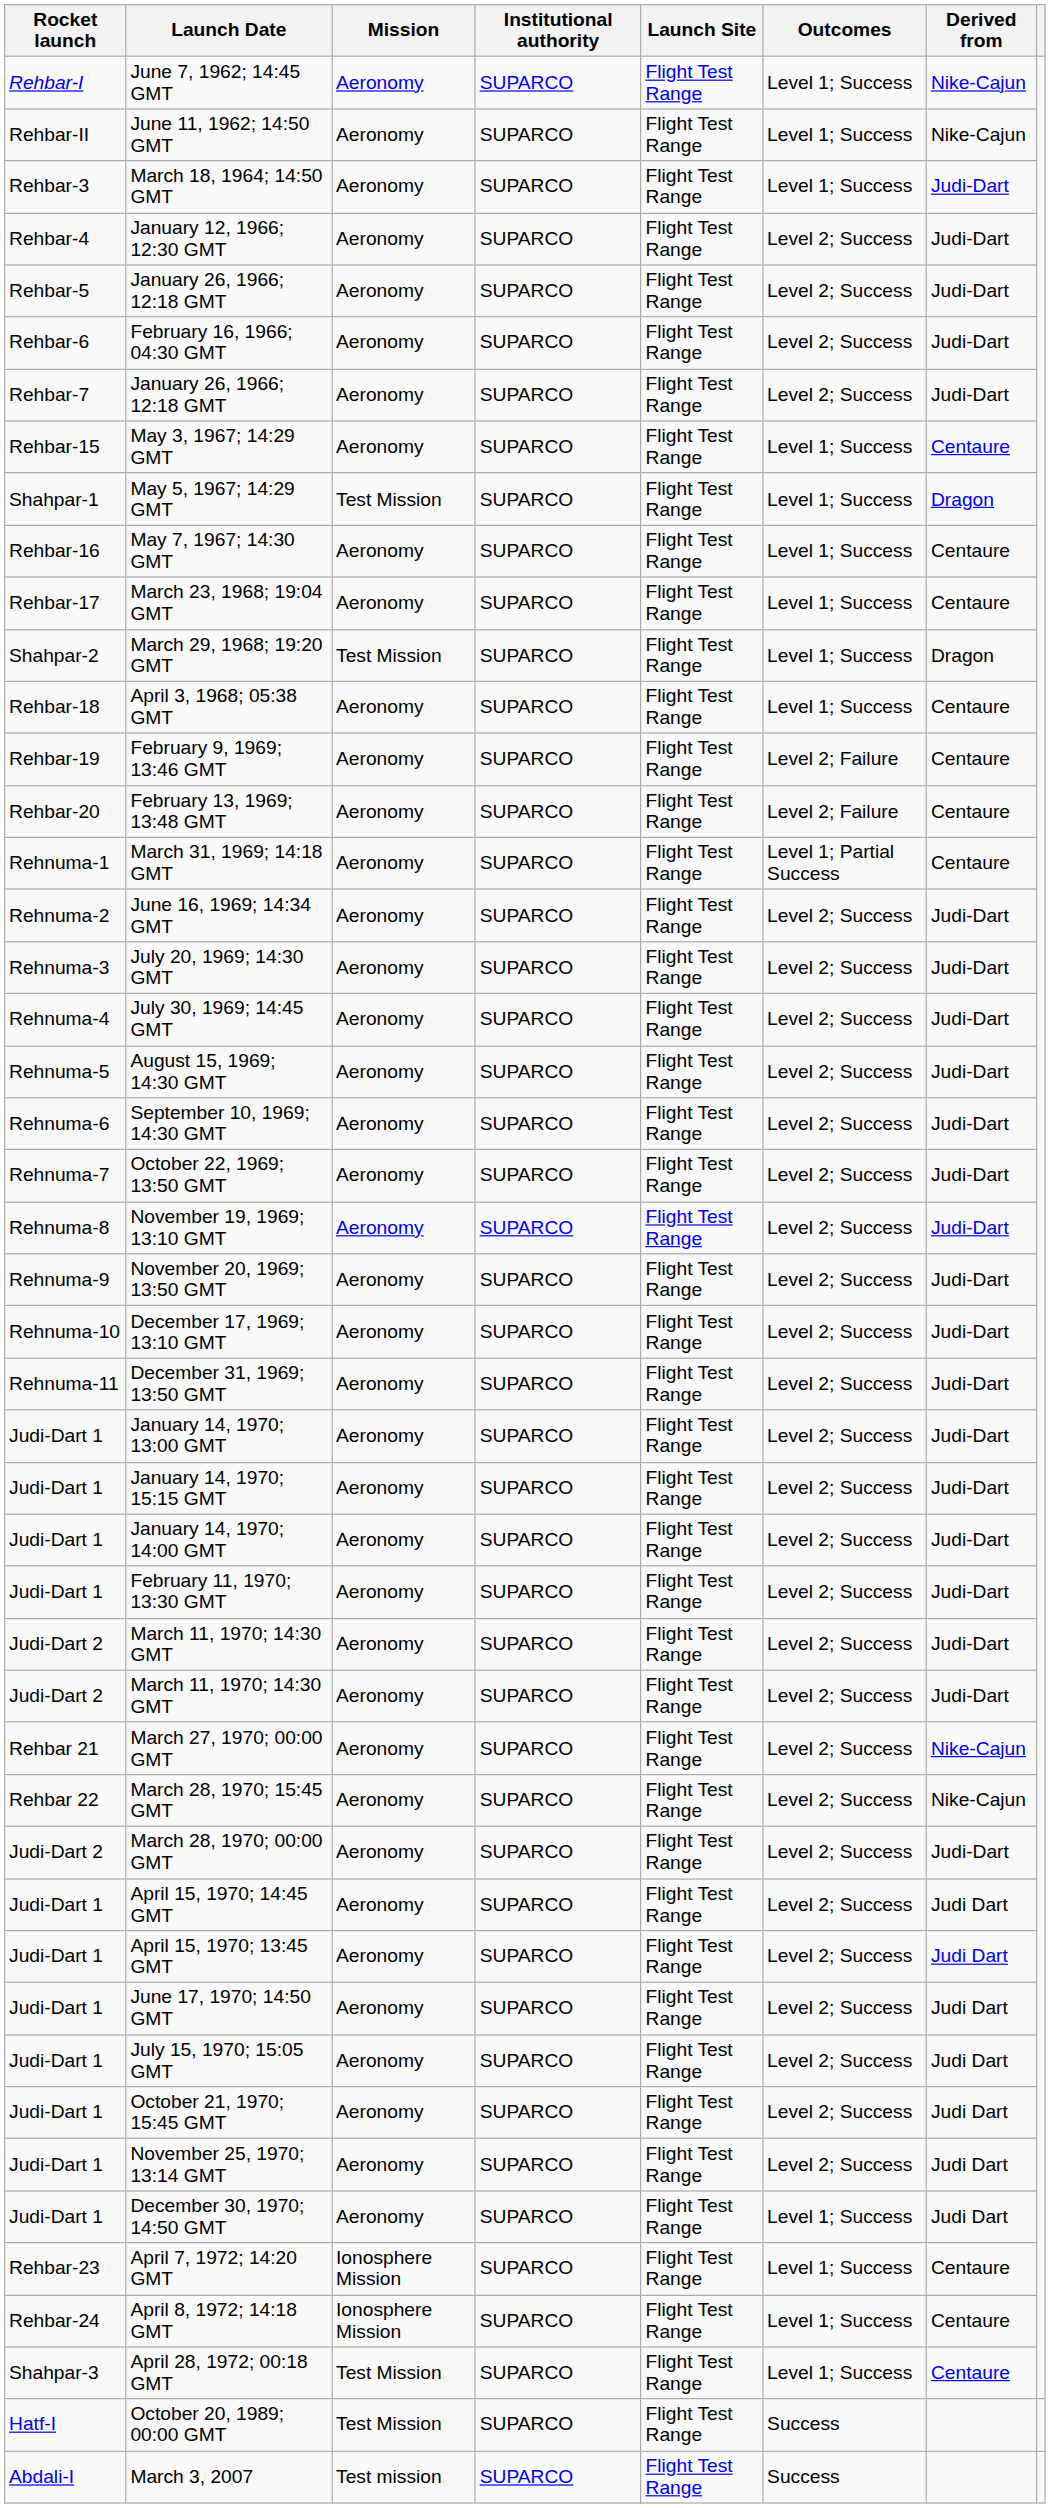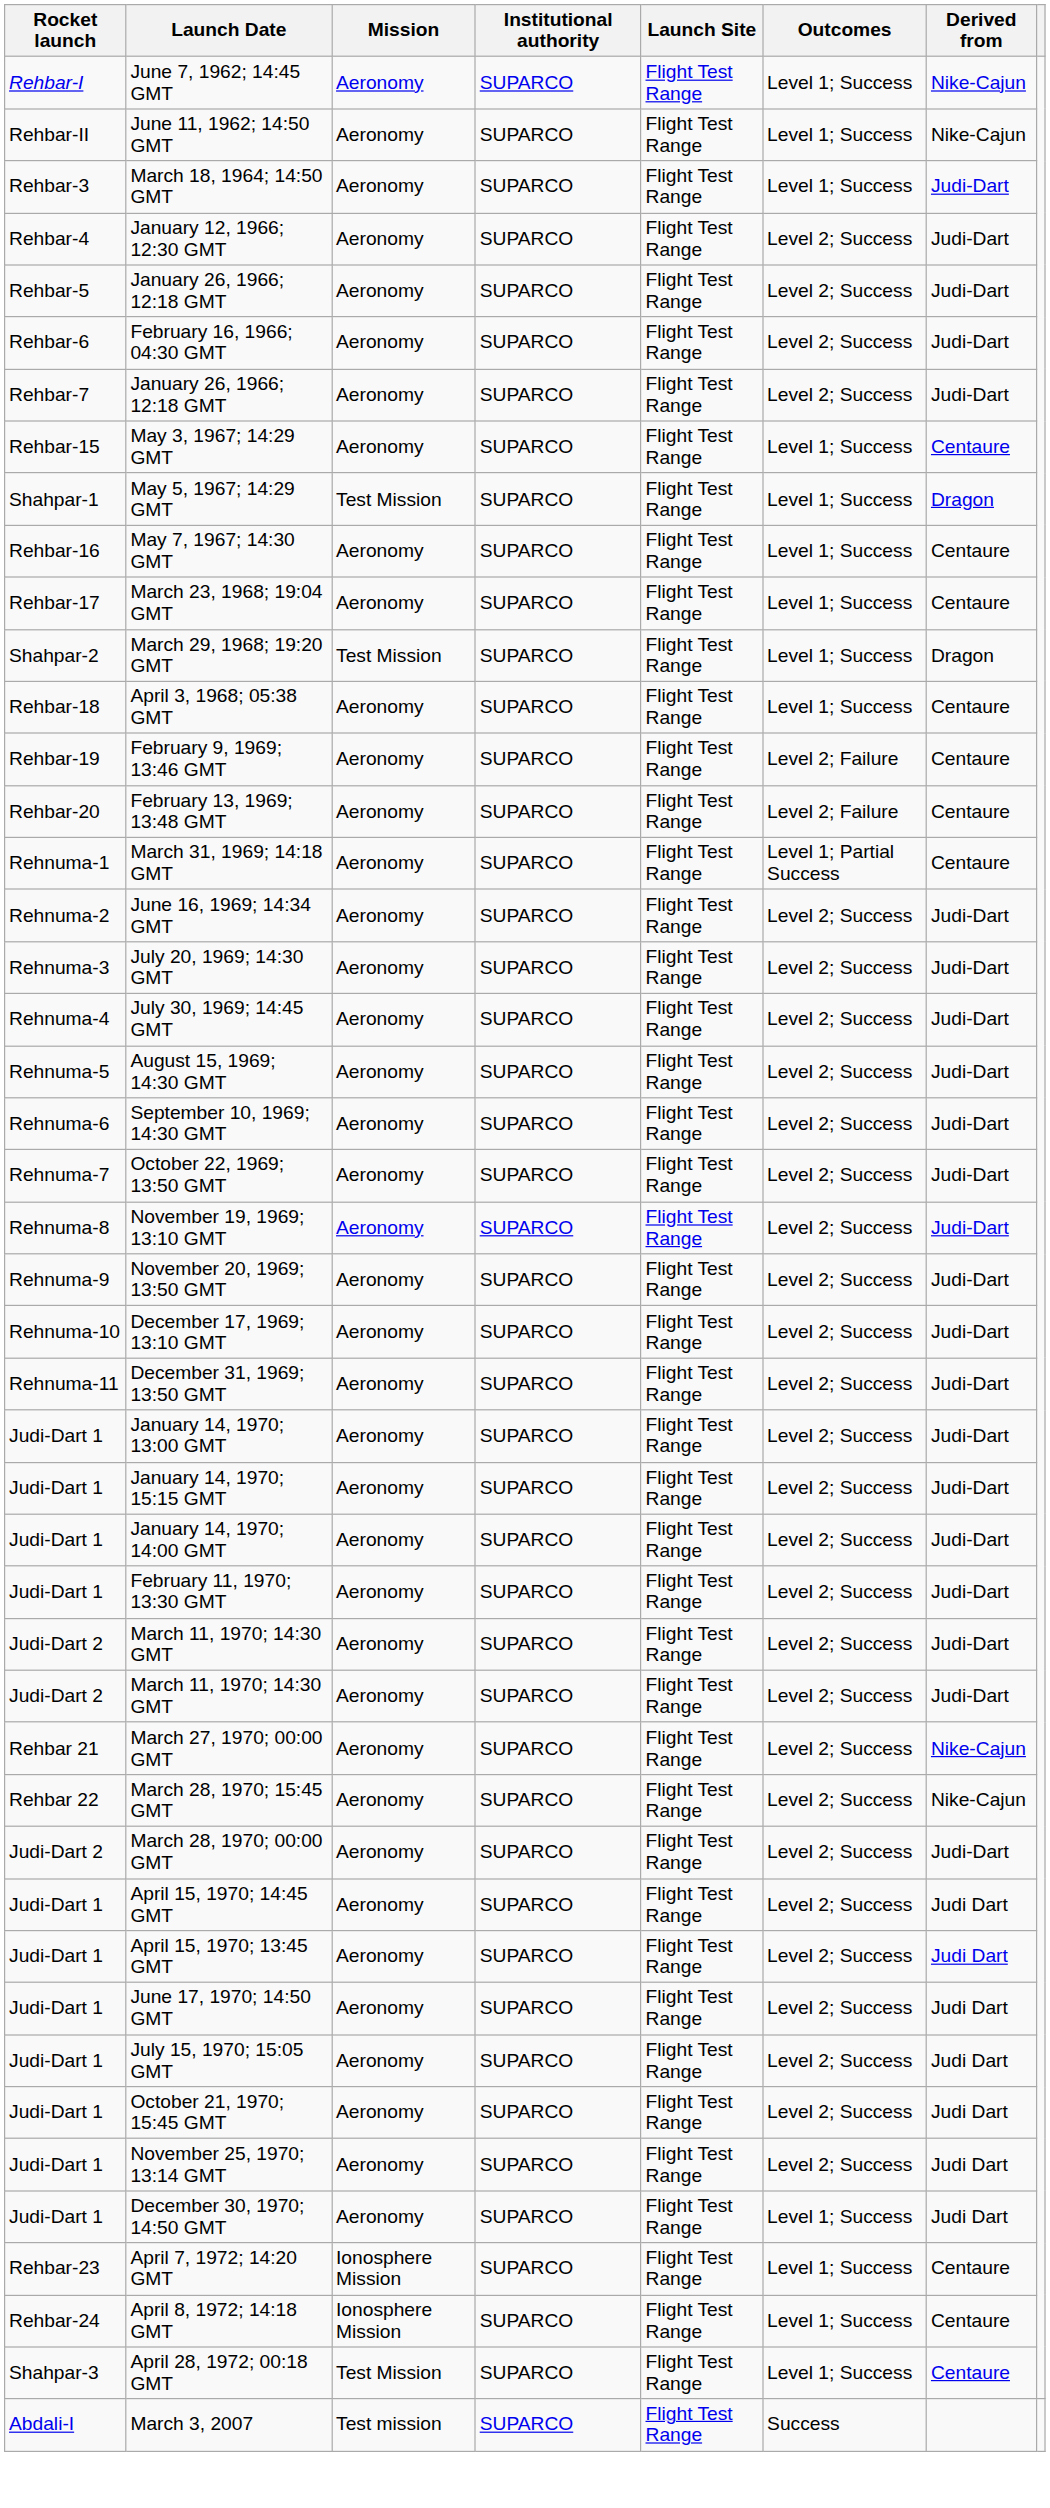 <table class="wikitable">
 <tr>
 <th>Rocket launch</th>
 <th>Launch Date</th>
 <th>Mission</th>
 <th>Institutional authority</th>
 <th>Launch Site</th>
 <th>Outcomes</th>
 <th>Derived from</th>
 <th></th>
 </tr>
 <tr>
 <td><em><a href='#'>Rehbar-I</a></em></td>
 <td>June 7, 1962; 14:45 GMT</td>
 <td><a href='#'>Aeronomy</a></td>
 <td><a href='#'>SUPARCO</a></td>
 <td><a href='#'>Flight Test Range</a></td>
 <td>Level 1; Success</td>
 <td><a href='#'>Nike-Cajun</a></td>
 <td rowspan="45"></td>
 </tr>
 <tr>
 <td>Rehbar-II</td>
 <td>June 11, 1962; 14:50 GMT</td>
 <td>Aeronomy</td>
 <td>SUPARCO</td>
 <td>Flight Test Range</td>
 <td>Level 1; Success</td>
 <td>Nike-Cajun</td>
 </tr>
 <tr>
 <td>Rehbar-3</td>
 <td>March 18, 1964; 14:50 GMT</td>
 <td>Aeronomy</td>
 <td>SUPARCO</td>
 <td>Flight Test Range</td>
 <td>Level 1; Success</td>
 <td><a href='#'>Judi-Dart</a></td>
 </tr>
 <tr>
 <td>Rehbar-4</td>
 <td>January 12, 1966; 12:30 GMT</td>
 <td>Aeronomy</td>
 <td>SUPARCO</td>
 <td>Flight Test Range</td>
 <td>Level 2; Success</td>
 <td>Judi-Dart</td>
 </tr>
 <tr>
 <td>Rehbar-5</td>
 <td>January 26, 1966; 12:18 GMT</td>
 <td>Aeronomy</td>
 <td>SUPARCO</td>
 <td>Flight Test Range</td>
 <td>Level 2; Success</td>
 <td>Judi-Dart</td>
 </tr>
 <tr>
 <td>Rehbar-6</td>
 <td>February 16, 1966; 04:30 GMT</td>
 <td>Aeronomy</td>
 <td>SUPARCO</td>
 <td>Flight Test Range</td>
 <td>Level 2; Success</td>
 <td>Judi-Dart</td>
 </tr>
 <tr>
 <td>Rehbar-7</td>
 <td>January 26, 1966; 12:18 GMT</td>
 <td>Aeronomy</td>
 <td>SUPARCO</td>
 <td>Flight Test Range</td>
 <td>Level 2; Success</td>
 <td>Judi-Dart</td>
 </tr>
 <tr>
 <td>Rehbar-15</td>
 <td>May 3, 1967; 14:29 GMT</td>
 <td>Aeronomy</td>
 <td>SUPARCO</td>
 <td>Flight Test Range</td>
 <td>Level 1; Success</td>
 <td><a href='#'>Centaure</a></td>
 </tr>
 <tr>
 <td>Shahpar-1</td>
 <td>May 5, 1967; 14:29 GMT</td>
 <td>Test Mission</td>
 <td>SUPARCO</td>
 <td>Flight Test Range</td>
 <td>Level 1; Success</td>
 <td><a href='#'>Dragon</a></td>
 </tr>
 <tr>
 <td>Rehbar-16</td>
 <td>May 7, 1967; 14:30 GMT</td>
 <td>Aeronomy</td>
 <td>SUPARCO</td>
 <td>Flight Test Range</td>
 <td>Level 1; Success</td>
 <td>Centaure</td>
 </tr>
 <tr>
 <td>Rehbar-17</td>
 <td>March 23, 1968; 19:04 GMT</td>
 <td>Aeronomy</td>
 <td>SUPARCO</td>
 <td>Flight Test Range</td>
 <td>Level 1; Success</td>
 <td>Centaure</td>
 </tr>
 <tr>
 <td>Shahpar-2</td>
 <td>March 29, 1968; 19:20 GMT</td>
 <td>Test Mission</td>
 <td>SUPARCO</td>
 <td>Flight Test Range</td>
 <td>Level 1; Success</td>
 <td>Dragon</td>
 </tr>
 <tr>
 <td>Rehbar-18</td>
 <td>April 3, 1968; 05:38 GMT</td>
 <td>Aeronomy</td>
 <td>SUPARCO</td>
 <td>Flight Test Range</td>
 <td>Level 1; Success</td>
 <td>Centaure</td>
 </tr>
 <tr>
 <td>Rehbar-19</td>
 <td>February 9, 1969; 13:46 GMT</td>
 <td>Aeronomy</td>
 <td>SUPARCO</td>
 <td>Flight Test Range</td>
 <td>Level 2; Failure</td>
 <td>Centaure</td>
 </tr>
 <tr>
 <td>Rehbar-20</td>
 <td>February 13, 1969; 13:48 GMT</td>
 <td>Aeronomy</td>
 <td>SUPARCO</td>
 <td>Flight Test Range</td>
 <td>Level 2; Failure</td>
 <td>Centaure</td>
 </tr>
 <tr>
 <td>Rehnuma-1</td>
 <td>March 31, 1969; 14:18 GMT</td>
 <td>Aeronomy</td>
 <td>SUPARCO</td>
 <td>Flight Test Range</td>
 <td>Level 1; Partial Success</td>
 <td>Centaure</td>
 </tr>
 <tr>
 <td>Rehnuma-2</td>
 <td>June 16, 1969; 14:34 GMT</td>
 <td>Aeronomy</td>
 <td>SUPARCO</td>
 <td>Flight Test Range</td>
 <td>Level 2; Success</td>
 <td>Judi-Dart</td>
 </tr>
 <tr>
 <td>Rehnuma-3</td>
 <td>July 20, 1969; 14:30 GMT</td>
 <td>Aeronomy</td>
 <td>SUPARCO</td>
 <td>Flight Test Range</td>
 <td>Level 2; Success</td>
 <td>Judi-Dart</td>
 </tr>
 <tr>
 <td>Rehnuma-4</td>
 <td>July 30, 1969; 14:45 GMT</td>
 <td>Aeronomy</td>
 <td>SUPARCO</td>
 <td>Flight Test Range</td>
 <td>Level 2; Success</td>
 <td>Judi-Dart</td>
 </tr>
 <tr>
 <td>Rehnuma-5</td>
 <td>August 15, 1969; 14:30 GMT</td>
 <td>Aeronomy</td>
 <td>SUPARCO</td>
 <td>Flight Test Range</td>
 <td>Level 2; Success</td>
 <td>Judi-Dart</td>
 </tr>
 <tr>
 <td>Rehnuma-6</td>
 <td>September 10, 1969; 14:30 GMT</td>
 <td>Aeronomy</td>
 <td>SUPARCO</td>
 <td>Flight Test Range</td>
 <td>Level 2; Success</td>
 <td>Judi-Dart</td>
 </tr>
 <tr>
 <td>Rehnuma-7</td>
 <td>October 22, 1969; 13:50 GMT</td>
 <td>Aeronomy</td>
 <td>SUPARCO</td>
 <td>Flight Test Range</td>
 <td>Level 2; Success</td>
 <td>Judi-Dart</td>
 </tr>
 <tr>
 <td>Rehnuma-8</td>
 <td>November 19, 1969; 13:10 GMT</td>
 <td><a href='#'>Aeronomy</a></td>
 <td><a href='#'>SUPARCO</a></td>
 <td><a href='#'>Flight Test Range</a></td>
 <td>Level 2; Success</td>
 <td><a href='#'>Judi-Dart</a></td>
 </tr>
 <tr>
 <td>Rehnuma-9</td>
 <td>November 20, 1969; 13:50 GMT</td>
 <td>Aeronomy</td>
 <td>SUPARCO</td>
 <td>Flight Test Range</td>
 <td>Level 2; Success</td>
 <td>Judi-Dart</td>
 </tr>
 <tr>
 <td>Rehnuma-10</td>
 <td>December 17, 1969; 13:10 GMT</td>
 <td>Aeronomy</td>
 <td>SUPARCO</td>
 <td>Flight Test Range</td>
 <td>Level 2; Success</td>
 <td>Judi-Dart</td>
 </tr>
 <tr>
 <td>Rehnuma-11</td>
 <td>December 31, 1969; 13:50 GMT</td>
 <td>Aeronomy</td>
 <td>SUPARCO</td>
 <td>Flight Test Range</td>
 <td>Level 2; Success</td>
 <td>Judi-Dart</td>
 </tr>
 <tr>
 <td>Judi-Dart 1</td>
 <td>January 14, 1970; 13:00 GMT</td>
 <td>Aeronomy</td>
 <td>SUPARCO</td>
 <td>Flight Test Range</td>
 <td>Level 2; Success</td>
 <td>Judi-Dart</td>
 </tr>
 <tr>
 <td>Judi-Dart 1</td>
 <td>January 14, 1970; 15:15 GMT</td>
 <td>Aeronomy</td>
 <td>SUPARCO</td>
 <td>Flight Test Range</td>
 <td>Level 2; Success</td>
 <td>Judi-Dart</td>
 </tr>
 <tr>
 <td>Judi-Dart 1</td>
 <td>January 14, 1970; 14:00 GMT</td>
 <td>Aeronomy</td>
 <td>SUPARCO</td>
 <td>Flight Test Range</td>
 <td>Level 2; Success</td>
 <td>Judi-Dart</td>
 </tr>
 <tr>
 <td>Judi-Dart 1</td>
 <td>February 11, 1970; 13:30 GMT</td>
 <td>Aeronomy</td>
 <td>SUPARCO</td>
 <td>Flight Test Range</td>
 <td>Level 2; Success</td>
 <td>Judi-Dart</td>
 </tr>
 <tr>
 <td>Judi-Dart 2</td>
 <td>March 11, 1970; 14:30 GMT</td>
 <td>Aeronomy</td>
 <td>SUPARCO</td>
 <td>Flight Test Range</td>
 <td>Level 2; Success</td>
 <td>Judi-Dart</td>
 </tr>
 <tr>
 <td>Judi-Dart 2</td>
 <td>March 11, 1970; 14:30 GMT</td>
 <td>Aeronomy</td>
 <td>SUPARCO</td>
 <td>Flight Test Range</td>
 <td>Level 2; Success</td>
 <td>Judi-Dart</td>
 </tr>
 <tr>
 <td>Rehbar 21</td>
 <td>March 27, 1970; 00:00 GMT</td>
 <td>Aeronomy</td>
 <td>SUPARCO</td>
 <td>Flight Test Range</td>
 <td>Level 2; Success</td>
 <td><a href='#'>Nike-Cajun</a></td>
 </tr>
 <tr>
 <td>Rehbar 22</td>
 <td>March 28, 1970; 15:45 GMT</td>
 <td>Aeronomy</td>
 <td>SUPARCO</td>
 <td>Flight Test Range</td>
 <td>Level 2; Success</td>
 <td>Nike-Cajun</td>
 </tr>
 <tr>
 <td>Judi-Dart 2</td>
 <td>March 28, 1970; 00:00 GMT</td>
 <td>Aeronomy</td>
 <td>SUPARCO</td>
 <td>Flight Test Range</td>
 <td>Level 2; Success</td>
 <td>Judi-Dart</td>
 </tr>
 <tr>
 <td>Judi-Dart 1</td>
 <td>April 15, 1970; 14:45 GMT</td>
 <td>Aeronomy</td>
 <td>SUPARCO</td>
 <td>Flight Test Range</td>
 <td>Level 2; Success</td>
 <td>Judi Dart</td>
 </tr>
 <tr>
 <td>Judi-Dart 1</td>
 <td>April 15, 1970; 13:45 GMT</td>
 <td>Aeronomy</td>
 <td>SUPARCO</td>
 <td>Flight Test Range</td>
 <td>Level 2; Success</td>
 <td><a href='#'>Judi Dart</a></td>
 </tr>
 <tr>
 <td>Judi-Dart 1</td>
 <td>June 17, 1970; 14:50 GMT</td>
 <td>Aeronomy</td>
 <td>SUPARCO</td>
 <td>Flight Test Range</td>
 <td>Level 2; Success</td>
 <td>Judi Dart</td>
 </tr>
 <tr>
 <td>Judi-Dart 1</td>
 <td>July 15, 1970; 15:05 GMT</td>
 <td>Aeronomy</td>
 <td>SUPARCO</td>
 <td>Flight Test Range</td>
 <td>Level 2; Success</td>
 <td>Judi Dart</td>
 </tr>
 <tr>
 <td>Judi-Dart 1</td>
 <td>October 21, 1970; 15:45 GMT</td>
 <td>Aeronomy</td>
 <td>SUPARCO</td>
 <td>Flight Test Range</td>
 <td>Level 2; Success</td>
 <td>Judi Dart</td>
 </tr>
 <tr>
 <td>Judi-Dart 1</td>
 <td>November 25, 1970; 13:14 GMT</td>
 <td>Aeronomy</td>
 <td>SUPARCO</td>
 <td>Flight Test Range</td>
 <td>Level 2; Success</td>
 <td>Judi Dart</td>
 </tr>
 <tr>
 <td>Judi-Dart 1</td>
 <td>December 30, 1970; 14:50 GMT</td>
 <td>Aeronomy</td>
 <td>SUPARCO</td>
 <td>Flight Test Range</td>
 <td>Level 1; Success</td>
 <td>Judi Dart</td>
 </tr>
 <tr>
 <td>Rehbar-23</td>
 <td>April 7, 1972; 14:20 GMT</td>
 <td>Ionosphere Mission</td>
 <td>SUPARCO</td>
 <td>Flight Test Range</td>
 <td>Level 1; Success</td>
 <td>Centaure</td>
 </tr>
 <tr>
 <td>Rehbar-24</td>
 <td>April 8, 1972; 14:18 GMT</td>
 <td>Ionosphere Mission</td>
 <td>SUPARCO</td>
 <td>Flight Test Range</td>
 <td>Level 1; Success</td>
 <td>Centaure</td>
 </tr>
 <tr>
 <td>Shahpar-3</td>
 <td>April 28, 1972; 00:18 GMT</td>
 <td>Test Mission</td>
 <td>SUPARCO</td>
 <td>Flight Test Range</td>
 <td>Level 1; Success</td>
 <td><a href='#'>Centaure</a></td>
 </tr>
 <tr>
-<td><a href='#'>Hatf-I</a></td>
-<td>October 20, 1989; 00:00 GMT</td>
-<td>Test Mission</td>
-<td>SUPARCO</td>
-<td>Flight Test Range</td>
-<td>Success</td>
-<td></td>
-<td></td>
-</tr>
-<tr>
 <td><a href='#'>Abdali-I</a></td>
 <td>March 3, 2007</td>
 <td>Test mission</td>
 <td><a href='#'>SUPARCO</a></td>
 <td><a href='#'>Flight Test Range</a></td>
 <td>Success</td>
 <td></td>
 <td></td>
 </tr>
 </table>
